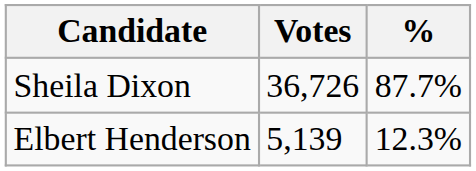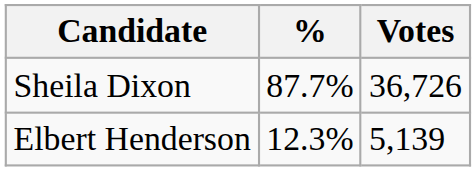 <table class="wikitable" style="margin:1em;">
 <tr>
 <th>Candidate</th>
+<th>%</th>
 <th>Votes</th>
-<th>%</th>
 </tr>
 <tr>
 <td>Sheila Dixon</td>
+<td>87.7%</td>
 <td>36,726</td>
-<td>87.7%</td>
 </tr>
 <tr>
 <td>Elbert Henderson</td>
+<td>12.3%</td>
 <td>5,139</td>
-<td>12.3%</td>
 </tr>
 </table>
